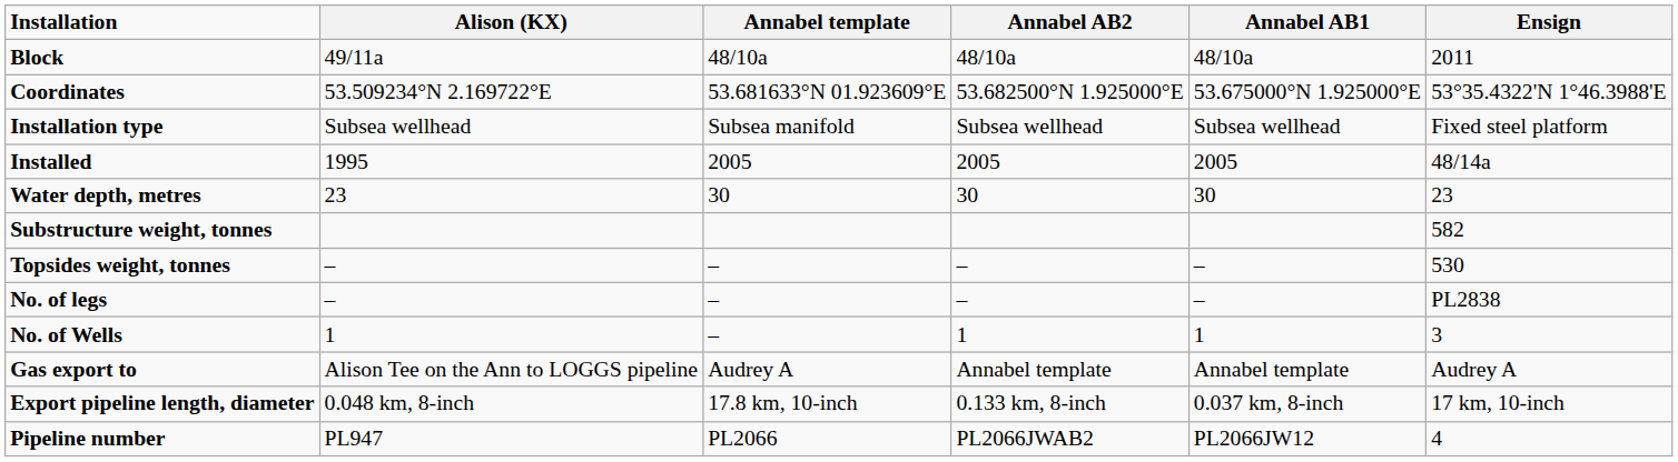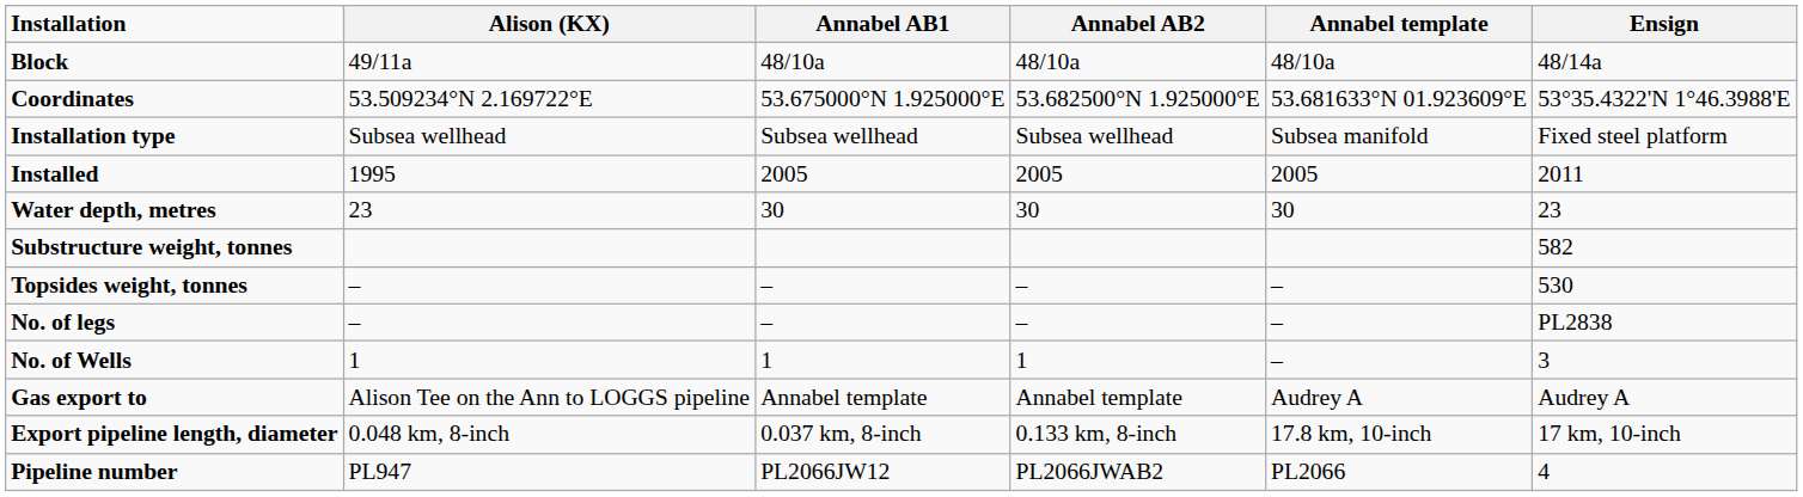 <table class="wikitable">
 <tr>
 <td><strong>Installation</strong></td>
 <th>Alison (KX)</th>
+<th>Annabel AB1</th>
+<th>Annabel AB2</th>
 <th>Annabel template</th>
-<th>Annabel AB2</th>
-<th>Annabel AB1</th>
 <th>Ensign</th>
 </tr>
 <tr>
 <td><strong>Block</strong></td>
 <td>49/11a</td>
 <td>48/10a</td>
 <td>48/10a</td>
 <td>48/10a</td>
-<td>2011</td>
+<td>48/14a</td>
 </tr>
 <tr>
 <td><strong>Coordinates</strong></td>
 <td>53.509234°N 2.169722°E</td>
+<td>53.675000°N 1.925000°E</td>
+<td>53.682500°N 1.925000°E</td>
 <td>53.681633°N 01.923609°E</td>
-<td>53.682500°N 1.925000°E</td>
-<td>53.675000°N 1.925000°E</td>
 <td>53°35.4322'N  1°46.3988'E</td>
 </tr>
 <tr>
 <td><strong>Installation type</strong></td>
 <td>Subsea wellhead</td>
-<td>Subsea manifold</td>
 <td>Subsea wellhead</td>
 <td>Subsea wellhead</td>
+<td>Subsea manifold</td>
 <td>Fixed steel platform</td>
 </tr>
 <tr>
 <td><strong>Installed</strong></td>
 <td>1995</td>
 <td>2005</td>
 <td>2005</td>
 <td>2005</td>
-<td>48/14a</td>
+<td>2011</td>
 </tr>
 <tr>
 <td><strong>Water depth, metres</strong></td>
 <td>23</td>
 <td>30</td>
 <td>30</td>
 <td>30</td>
 <td>23</td>
 </tr>
 <tr>
 <td><strong>Substructure weight, tonnes</strong></td>
 <td></td>
 <td></td>
 <td></td>
 <td></td>
 <td>582</td>
 </tr>
 <tr>
 <td><strong>Topsides weight, tonnes</strong></td>
 <td>–</td>
 <td>–</td>
 <td>–</td>
 <td>–</td>
 <td>530</td>
 </tr>
 <tr>
 <td><strong>No. of legs</strong></td>
 <td>–</td>
 <td>–</td>
 <td>–</td>
 <td>–</td>
 <td>PL2838</td>
 </tr>
 <tr>
 <td><strong>No. of Wells</strong></td>
 <td>1</td>
-<td>–</td>
 <td>1</td>
 <td>1</td>
+<td>–</td>
 <td>3</td>
 </tr>
 <tr>
 <td><strong>Gas export to</strong></td>
 <td>Alison Tee on the Ann to LOGGS pipeline</td>
-<td>Audrey A</td>
 <td>Annabel template</td>
 <td>Annabel template</td>
+<td>Audrey A</td>
 <td>Audrey A</td>
 </tr>
 <tr>
 <td><strong>Export pipeline length, diameter</strong></td>
 <td>0.048 km, 8-inch</td>
+<td>0.037 km, 8-inch</td>
+<td>0.133 km, 8-inch</td>
 <td>17.8 km, 10-inch</td>
-<td>0.133 km, 8-inch</td>
-<td>0.037 km, 8-inch</td>
 <td>17 km, 10-inch</td>
 </tr>
 <tr>
 <td><strong>Pipeline number</strong></td>
 <td>PL947</td>
+<td>PL2066JW12</td>
+<td>PL2066JWAB2</td>
 <td>PL2066</td>
-<td>PL2066JWAB2</td>
-<td>PL2066JW12</td>
 <td>4</td>
 </tr>
 </table>
